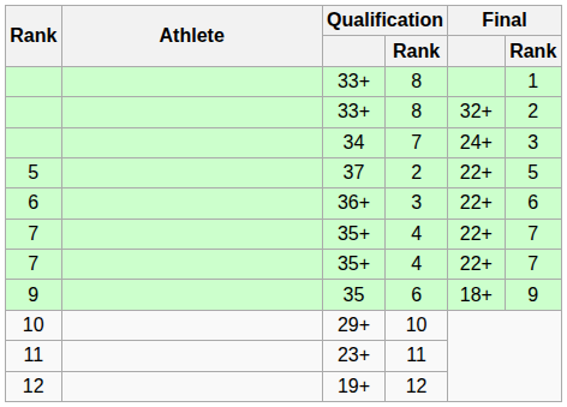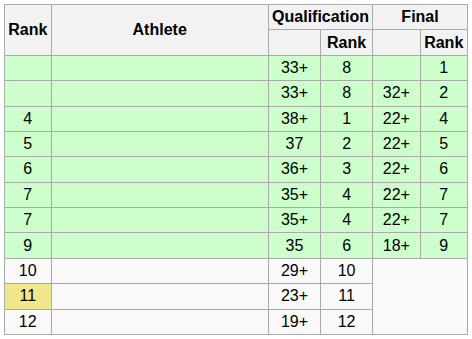 <table class="wikitable sortable" style="text-align:center">
 <tr>
 <th rowspan=2>Rank</th>
 <th rowspan=2 width=210>Athlete</th>
 <th colspan=2>Qualification</th>
 <th colspan=2>Final</th>
 </tr>
 <tr>
 <th width=40></th>
 <th width=40>Rank</th>
 <th width=40></th>
 <th width=40>Rank</th>
 </tr>
 <tr bgcolor=ccffcc>
 <td></td>
 <td align=left></td>
 <td>33+</td>
 <td>8</td>
 <td></td>
 <td>1</td>
 </tr>
 <tr bgcolor=ccffcc>
 <td></td>
 <td align=left></td>
 <td>33+</td>
 <td>8</td>
 <td>32+</td>
 <td>2</td>
 </tr>
 <tr bgcolor=ccffcc>
-<td></td>
+<td>4</td>
 <td align=left></td>
-<td>34</td>
-<td>7</td>
-<td>24+</td>
-<td>3</td>
+<td>38+</td>
+<td>1</td>
+<td>22+</td>
+<td>4</td>
 </tr>
 <tr bgcolor=ccffcc>
 <td>5</td>
 <td align=left></td>
 <td>37</td>
 <td>2</td>
 <td>22+</td>
 <td>5</td>
 </tr>
 <tr bgcolor=ccffcc>
 <td>6</td>
 <td align=left></td>
 <td>36+</td>
 <td>3</td>
 <td>22+</td>
 <td>6</td>
 </tr>
 <tr bgcolor=ccffcc>
 <td>7</td>
 <td align=left></td>
 <td>35+</td>
 <td>4</td>
 <td>22+</td>
 <td>7</td>
 </tr>
 <tr bgcolor=ccffcc>
 <td>7</td>
 <td align=left></td>
 <td>35+</td>
 <td>4</td>
 <td>22+</td>
 <td>7</td>
 </tr>
 <tr bgcolor=ccffcc>
 <td>9</td>
 <td align=left></td>
 <td>35</td>
 <td>6</td>
 <td>18+</td>
 <td>9</td>
 </tr>
 <tr>
 <td>10</td>
 <td align=left></td>
 <td>29+</td>
 <td>10</td>
 <td colspan=2 rowspan=3></td>
 </tr>
 <tr>
-<td>11</td>
+<td style="background: khaki;">11</td>
 <td align=left></td>
 <td>23+</td>
 <td>11</td>
 </tr>
 <tr>
 <td>12</td>
 <td align=left></td>
 <td>19+</td>
 <td>12</td>
 </tr>
 </table>
